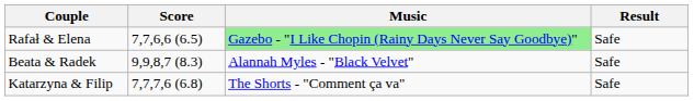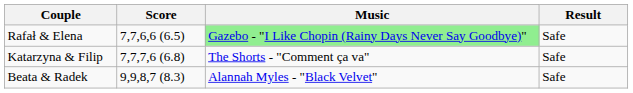 <table class="wikitable">
 <tr>
 <th style="width:130px;">Couple</th>
 <th style="width:100px;">Score</th>
 <th style="width:400px;">Music</th>
 <th style="width:100px;">Result</th>
 </tr>
 <tr>
 <td rowspan="1">Rafał & Elena</td>
 <td>7,7,6,6 (6.5)</td>
 <td style="background: lightgreen;"><a href='#'>Gazebo</a> - "<a href='#'>I Like Chopin (Rainy Days Never Say Goodbye)</a>"</td>
 <td rowspan="1">Safe</td>
 </tr>
 <tr>
+<td rowspan="1">Katarzyna & Filip</td>
+<td>7,7,7,6 (6.8)</td>
+<td><a href='#'>The Shorts</a> - "Comment ça va"</td>
+<td rowspan="1">Safe</td>
+</tr>
+<tr>
 <td rowspan="1">Beata & Radek</td>
 <td>9,9,8,7 (8.3)</td>
 <td><a href='#'>Alannah Myles</a> - "<a href='#'>Black Velvet</a>"</td>
 <td rowspan="1">Safe</td>
 </tr>
-<tr>
-<td rowspan="1">Katarzyna & Filip</td>
-<td>7,7,7,6 (6.8)</td>
-<td><a href='#'>The Shorts</a> - "Comment ça va"</td>
-<td rowspan="1">Safe</td>
-</tr>
 </table>
